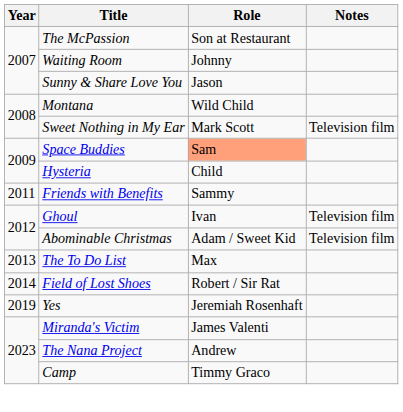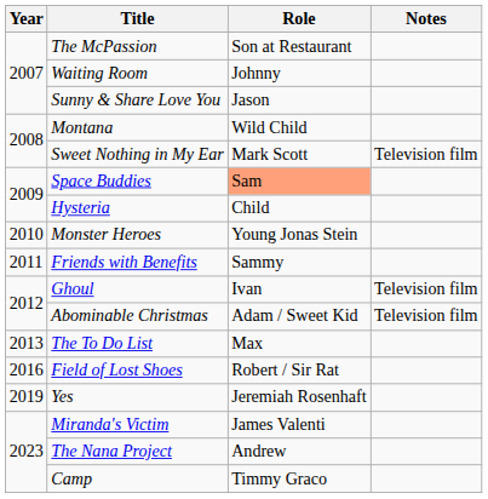 <table class="wikitable sortable sortables">
 <tr>
 <th scope="col">Year</th>
 <th scope="col">Title</th>
 <th scope="col">Role</th>
 <th scope="col" class="unsortable">Notes</th>
 </tr>
 <tr>
 <td rowspan="3">2007</td>
 <td><em>The McPassion</em></td>
 <td>Son at Restaurant</td>
 <td></td>
 </tr>
 <tr>
 <td><em>Waiting Room</em></td>
 <td>Johnny</td>
 <td></td>
 </tr>
 <tr>
 <td><em>Sunny & Share Love You </em></td>
 <td>Jason</td>
 <td></td>
 </tr>
 <tr>
 <td rowspan="2">2008</td>
 <td><em>Montana</em></td>
 <td>Wild Child</td>
 <td></td>
 </tr>
 <tr>
 <td><em>Sweet Nothing in My Ear</em></td>
 <td>Mark Scott</td>
 <td>Television film</td>
 </tr>
 <tr>
 <td rowspan="2">2009</td>
 <td><em><a href='#'>Space Buddies</a></em></td>
 <td style="background: lightsalmon;">Sam</td>
 <td></td>
 </tr>
 <tr>
 <td><em><a href='#'>Hysteria</a></em></td>
 <td>Child</td>
 <td></td>
 </tr>
 <tr>
+<td>2010</td>
+<td><em>Monster Heroes</em></td>
+<td>Young Jonas Stein</td>
+<td></td>
+</tr>
+<tr>
 <td>2011</td>
 <td><em><a href='#'>Friends with Benefits</a></em></td>
 <td>Sammy</td>
 <td></td>
 </tr>
 <tr>
 <td rowspan="2">2012</td>
 <td><em><a href='#'>Ghoul</a></em></td>
 <td>Ivan</td>
 <td>Television film</td>
 </tr>
 <tr>
 <td><em>Abominable Christmas</em></td>
 <td>Adam / Sweet Kid</td>
 <td>Television film</td>
 </tr>
 <tr>
 <td>2013</td>
 <td><em><a href='#'>The To Do List</a></em></td>
 <td>Max</td>
 <td></td>
 </tr>
 <tr>
-<td>2014</td>
+<td>2016</td>
 <td><em><a href='#'>Field of Lost Shoes</a></em></td>
 <td>Robert / Sir Rat</td>
 <td></td>
 </tr>
 <tr>
 <td>2019</td>
 <td><em>Yes</em></td>
 <td>Jeremiah Rosenhaft</td>
 <td></td>
 </tr>
 <tr>
 <td rowspan="3">2023</td>
 <td><em><a href='#'>Miranda's Victim</a></em></td>
 <td>James Valenti</td>
 <td></td>
 </tr>
 <tr>
 <td><em><a href='#'>The Nana Project</a></em></td>
 <td>Andrew</td>
 <td></td>
 </tr>
 <tr>
 <td><em>Camp</em></td>
 <td>Timmy Graco</td>
 <td></td>
 </tr>
 </table>
